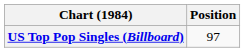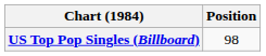 <table class="wikitable sortable plainrowheaders">
 <tr>
 <th align="left">Chart (1984)</th>
 <th align="center">Position</th>
 </tr>
 <tr>
 <th scope="row"><a href='#'>US Top Pop Singles (<em>Billboard</em>)</a></th>
-<td align="center">97</td>
+<td align="center">98</td>
 </tr>
 </table>
